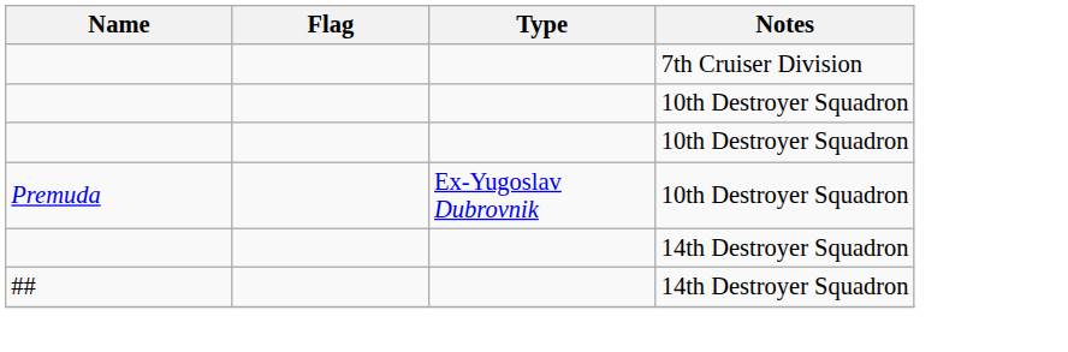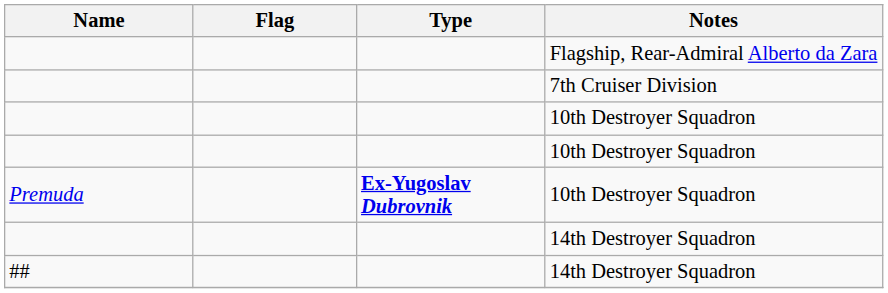 <table class="wikitable sortable">
 <tr>
 <th scope="col" width="140px">Name</th>
 <th scope="col" width="120px">Flag</th>
 <th scope="col" width="140px">Type</th>
 <th>Notes</th>
+</tr>
+<tr>
+<td align="left"></td>
+<td align="left"></td>
+<td align="left"></td>
+<td align="left">Flagship, Rear-Admiral <a href='#'>Alberto da Zara</a></td>
 </tr>
 <tr>
 <td align="left"></td>
 <td align="left"></td>
 <td align="left"></td>
 <td align="left">7th Cruiser Division</td>
 </tr>
 <tr>
 <td align="left"></td>
 <td align="left"></td>
 <td align="left"></td>
 <td align="left">10th Destroyer Squadron</td>
 </tr>
 <tr>
 <td align="left"></td>
 <td align="left"></td>
 <td align="left"></td>
 <td align="left">10th Destroyer Squadron</td>
 </tr>
 <tr>
 <td align="left"><a href='#'><em>Premuda</em></a></td>
 <td align="left"></td>
-<td align="left"><a href='#'>Ex-Yugoslav <em>Dubrovnik</a></td>
+<td align="left"><strong><a href='#'>Ex-Yugoslav <em>Dubrovnik</a></strong></td>
 <td align="left">10th Destroyer Squadron</td>
 </tr>
 <tr>
 <td align="left"></td>
 <td align="left"></td>
 <td align="left"></td>
 <td align="left">14th Destroyer Squadron</td>
 </tr>
 <tr>
 <td align="left"> ##</td>
 <td align="left"></td>
 <td align="left"></td>
 <td align="left">14th Destroyer Squadron</td>
 </tr>
 <tr>
 </tr>
 </table>
